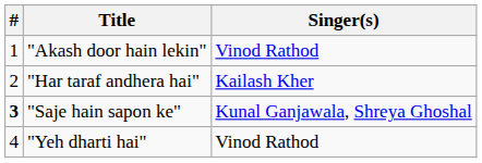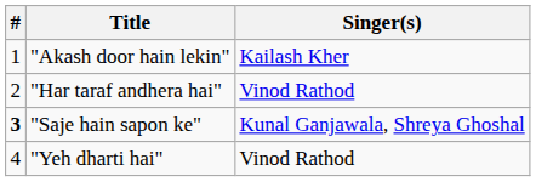 <table class="wikitable" style="font-size:95%;">
 <tr>
 <th>#</th>
 <th>Title</th>
 <th>Singer(s)</th>
 </tr>
 <tr>
 <td>1</td>
 <td>"Akash door hain lekin"</td>
-<td><a href='#'>Vinod Rathod</a></td>
+<td><a href='#'>Kailash Kher</a></td>
 </tr>
 <tr>
 <td>2</td>
 <td>"Har taraf andhera hai"</td>
-<td><a href='#'>Kailash Kher</a></td>
+<td><a href='#'>Vinod Rathod</a></td>
 </tr>
 <tr>
 <td><strong>3</strong></td>
 <td>"Saje hain sapon ke"</td>
 <td><a href='#'>Kunal Ganjawala</a>, <a href='#'>Shreya Ghoshal</a></td>
 </tr>
 <tr>
 <td>4</td>
 <td>"Yeh dharti hai"</td>
 <td>Vinod Rathod</td>
 </tr>
 </table>
